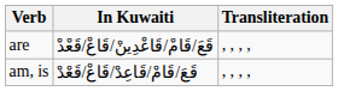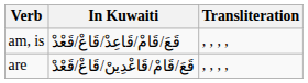 <table class="wikitable">
 <tr>
 <th>Verb</th>
 <th>In Kuwaiti</th>
 <th>Transliteration</th>
 </tr>
 <tr>
+<td>am, is</td>
+<td>قَعَ/قَامْ/قَاعِدْ/قَاعْ/قَعْدْ</td>
+<td>, , , , </td>
+</tr>
+<tr>
 <td>are</td>
 <td>قَعَ/قَامْ/قَاعْدِينْ/قَاعْ/قَعْدْ</td>
 <td>, , , , </td>
 </tr>
-<tr>
-<td>am, is</td>
-<td>قَعَ/قَامْ/قَاعِدْ/قَاعْ/قَعْدْ</td>
-<td>, , , , </td>
-</tr>
 </table>
